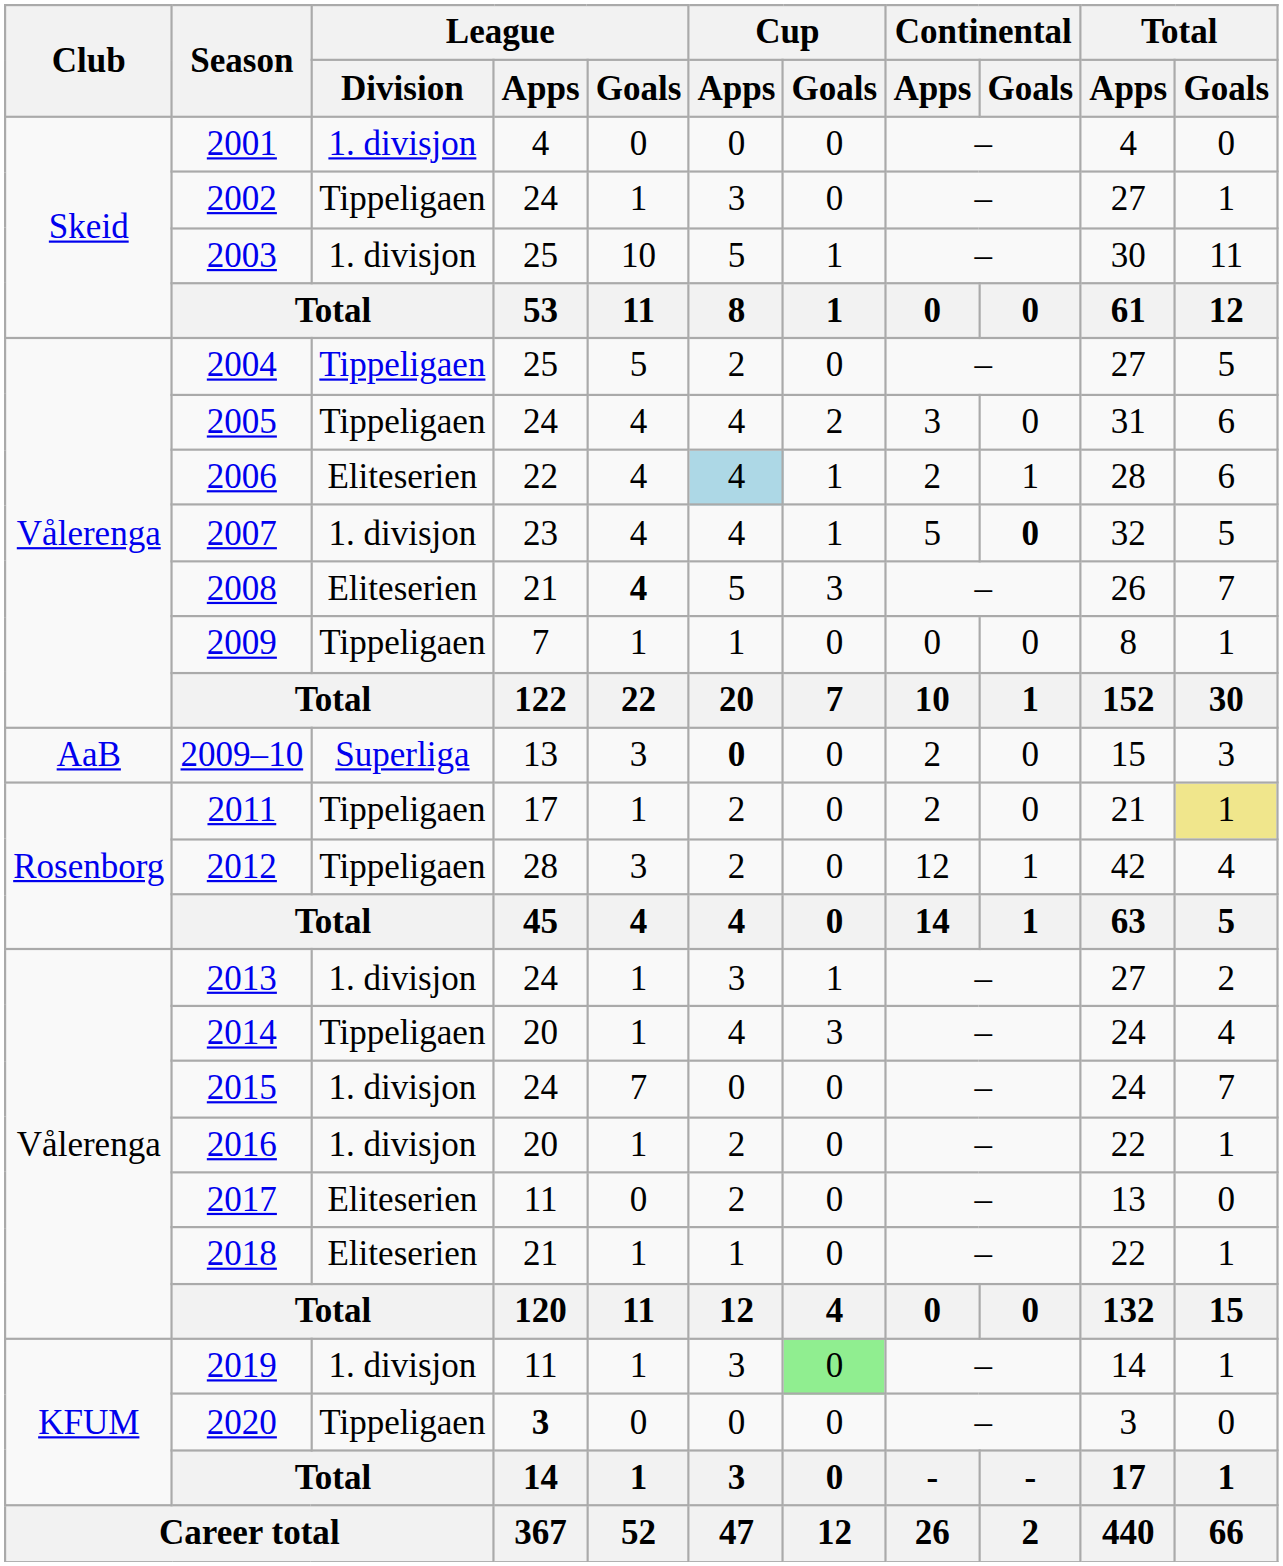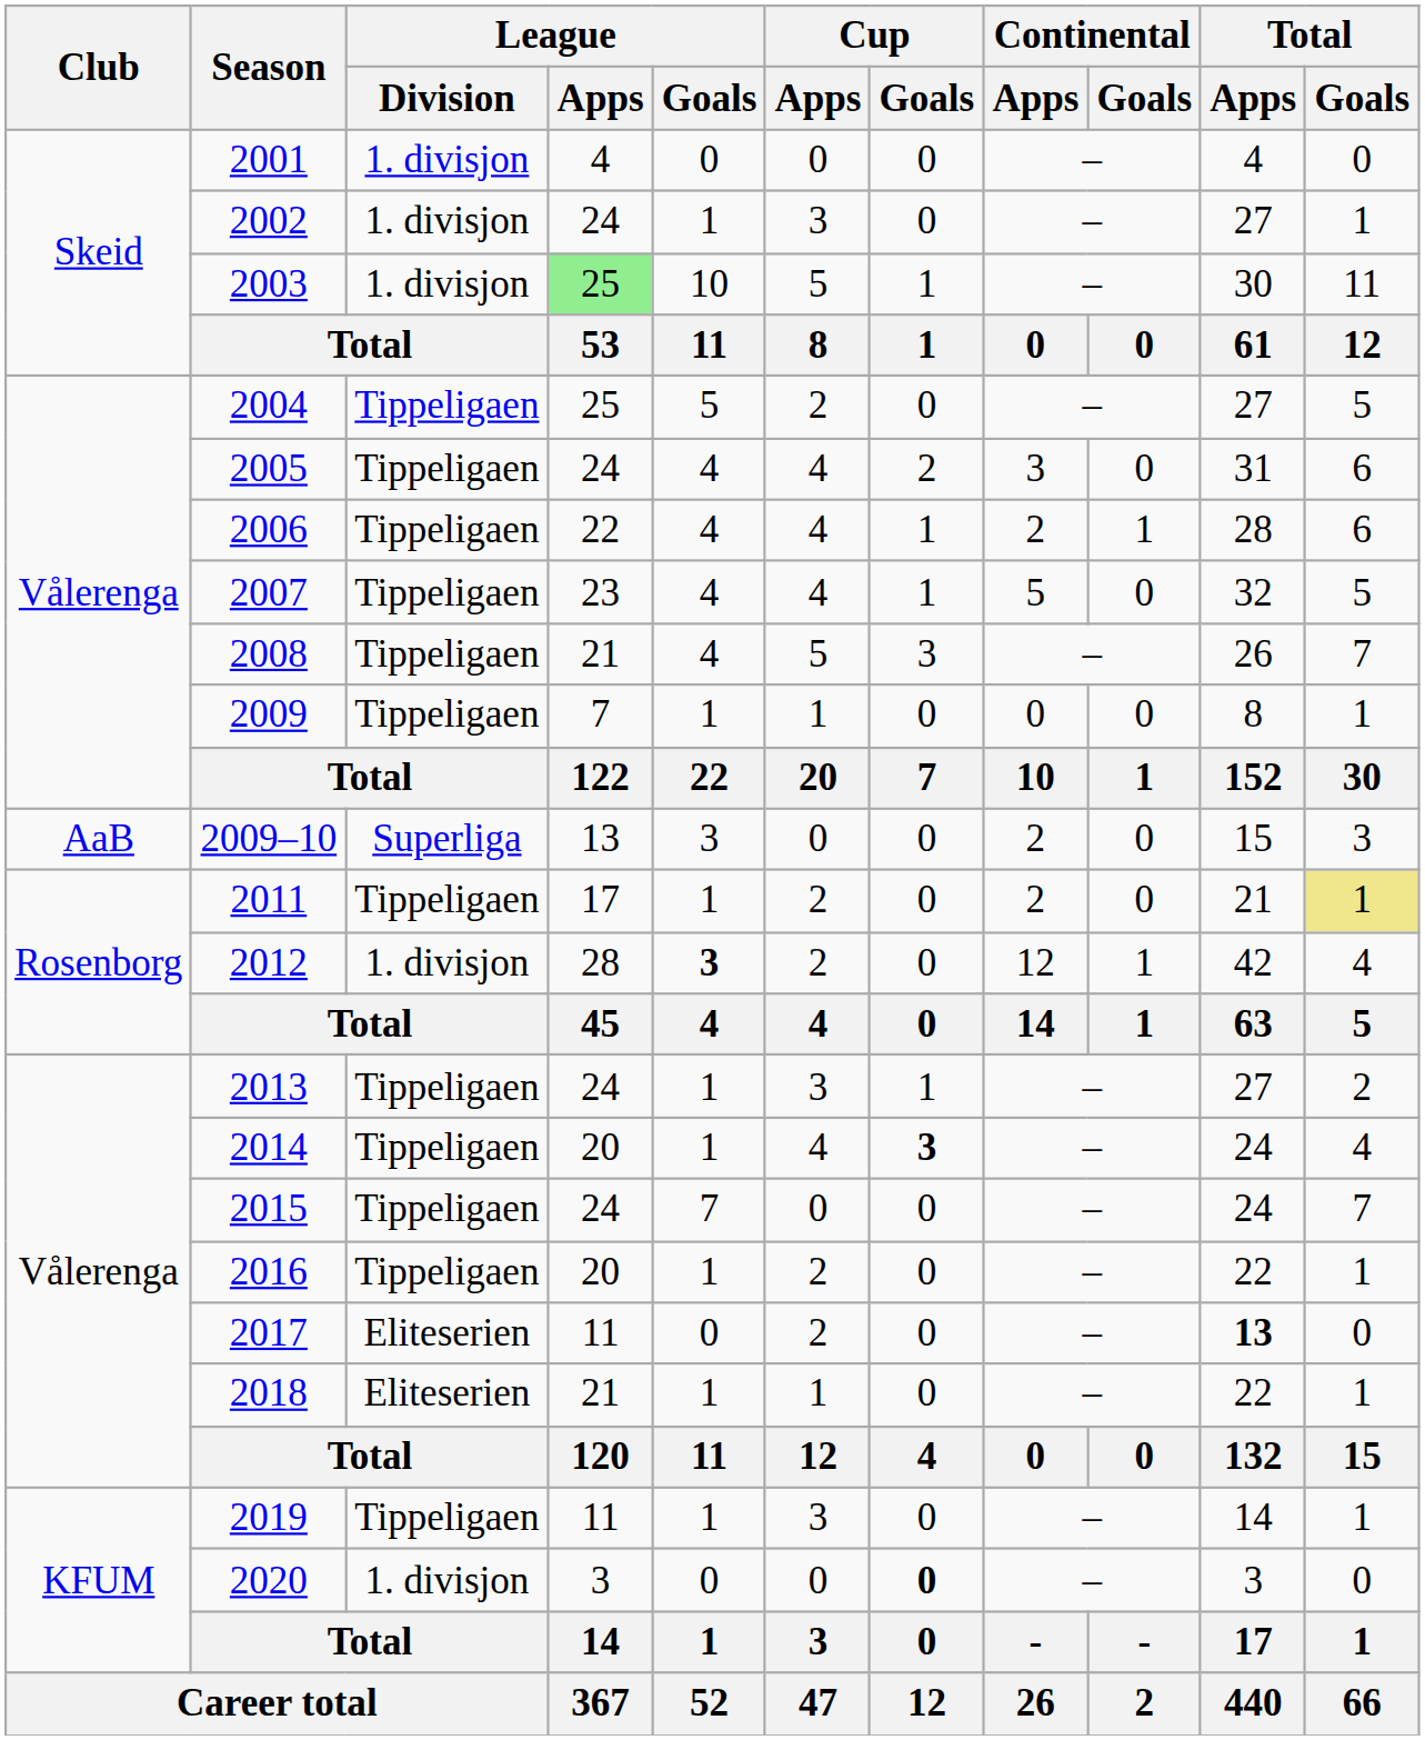 <table class="wikitable" style="text-align: center;">
 <tr>
 <th rowspan=2>Club</th>
 <th rowspan=2>Season</th>
 <th colspan=3>League</th>
 <th colspan=2>Cup</th>
 <th colspan=2>Continental</th>
 <th colspan=2>Total</th>
 </tr>
 <tr>
 <th>Division</th>
 <th>Apps</th>
 <th>Goals</th>
 <th>Apps</th>
 <th>Goals</th>
 <th>Apps</th>
 <th>Goals</th>
 <th>Apps</th>
 <th>Goals</th>
 </tr>
 <tr>
 <td rowspan=4><a href='#'>Skeid</a></td>
 <td><a href='#'>2001</a></td>
 <td><a href='#'>1. divisjon</a></td>
 <td>4</td>
 <td>0</td>
 <td>0</td>
 <td>0</td>
 <td colspan=2>–</td>
 <td>4</td>
 <td>0</td>
 </tr>
 <tr>
 <td><a href='#'>2002</a></td>
-<td>Tippeligaen</td>
+<td>1. divisjon</td>
 <td>24</td>
 <td>1</td>
 <td>3</td>
 <td>0</td>
 <td colspan=2>–</td>
 <td>27</td>
 <td>1</td>
 </tr>
 <tr>
 <td><a href='#'>2003</a></td>
 <td>1. divisjon</td>
-<td>25</td>
+<td style="background: lightgreen;">25</td>
 <td>10</td>
 <td>5</td>
 <td>1</td>
 <td colspan=2>–</td>
 <td>30</td>
 <td>11</td>
 </tr>
 <tr>
 <th colspan=2>Total</th>
 <th>53</th>
 <th>11</th>
 <th>8</th>
 <th>1</th>
 <th>0</th>
 <th>0</th>
 <th>61</th>
 <th>12</th>
 </tr>
 <tr>
 <td rowspan=7><a href='#'>Vålerenga</a></td>
 <td><a href='#'>2004</a></td>
 <td><a href='#'>Tippeligaen</a></td>
 <td>25</td>
 <td>5</td>
 <td>2</td>
 <td>0</td>
 <td colspan=2>–</td>
 <td>27</td>
 <td>5</td>
 </tr>
 <tr>
 <td><a href='#'>2005</a></td>
 <td>Tippeligaen</td>
 <td>24</td>
 <td>4</td>
 <td>4</td>
 <td>2</td>
 <td>3</td>
 <td>0</td>
 <td>31</td>
 <td>6</td>
 </tr>
 <tr>
 <td><a href='#'>2006</a></td>
-<td>Eliteserien</td>
+<td>Tippeligaen</td>
 <td>22</td>
 <td>4</td>
-<td style="background: lightblue;">4</td>
+<td>4</td>
 <td>1</td>
 <td>2</td>
 <td>1</td>
 <td>28</td>
 <td>6</td>
 </tr>
 <tr>
 <td><a href='#'>2007</a></td>
-<td>1. divisjon</td>
+<td>Tippeligaen</td>
 <td>23</td>
 <td>4</td>
 <td>4</td>
 <td>1</td>
 <td>5</td>
-<td><strong>0</strong></td>
+<td>0</td>
 <td>32</td>
 <td>5</td>
 </tr>
 <tr>
 <td><a href='#'>2008</a></td>
-<td>Eliteserien</td>
+<td>Tippeligaen</td>
 <td>21</td>
-<td><strong>4</strong></td>
+<td>4</td>
 <td>5</td>
 <td>3</td>
 <td colspan=2>–</td>
 <td>26</td>
 <td>7</td>
 </tr>
 <tr>
 <td><a href='#'>2009</a></td>
 <td>Tippeligaen</td>
 <td>7</td>
 <td>1</td>
 <td>1</td>
 <td>0</td>
 <td>0</td>
 <td>0</td>
 <td>8</td>
 <td>1</td>
 </tr>
 <tr>
 <th colspan=2>Total</th>
 <th>122</th>
 <th>22</th>
 <th>20</th>
 <th>7</th>
 <th>10</th>
 <th>1</th>
 <th>152</th>
 <th>30</th>
 </tr>
 <tr>
 <td><a href='#'>AaB</a></td>
 <td><a href='#'>2009–10</a></td>
 <td><a href='#'>Superliga</a></td>
 <td>13</td>
 <td>3</td>
-<td><strong>0</strong></td>
+<td>0</td>
 <td>0</td>
 <td>2</td>
 <td>0</td>
 <td>15</td>
 <td>3</td>
 </tr>
 <tr>
 <td rowspan=3><a href='#'>Rosenborg</a></td>
 <td><a href='#'>2011</a></td>
 <td>Tippeligaen</td>
 <td>17</td>
 <td>1</td>
 <td>2</td>
 <td>0</td>
 <td>2</td>
 <td>0</td>
 <td>21</td>
 <td style="background: khaki;">1</td>
 </tr>
 <tr>
 <td><a href='#'>2012</a></td>
-<td>Tippeligaen</td>
+<td>1. divisjon</td>
 <td>28</td>
-<td>3</td>
+<td><strong>3</strong></td>
 <td>2</td>
 <td>0</td>
 <td>12</td>
 <td>1</td>
 <td>42</td>
 <td>4</td>
 </tr>
 <tr>
 <th colspan=2>Total</th>
 <th>45</th>
 <th>4</th>
 <th>4</th>
 <th>0</th>
 <th>14</th>
 <th>1</th>
 <th>63</th>
 <th>5</th>
 </tr>
 <tr>
 <td rowspan=7>Vålerenga</td>
 <td><a href='#'>2013</a></td>
-<td>1. divisjon</td>
+<td>Tippeligaen</td>
 <td>24</td>
 <td>1</td>
 <td>3</td>
 <td>1</td>
 <td colspan=2>–</td>
 <td>27</td>
 <td>2</td>
 </tr>
 <tr>
 <td><a href='#'>2014</a></td>
 <td>Tippeligaen</td>
 <td>20</td>
 <td>1</td>
 <td>4</td>
-<td>3</td>
+<td><strong>3</strong></td>
 <td colspan=2>–</td>
 <td>24</td>
 <td>4</td>
 </tr>
 <tr>
 <td><a href='#'>2015</a></td>
-<td>1. divisjon</td>
+<td>Tippeligaen</td>
 <td>24</td>
 <td>7</td>
 <td>0</td>
 <td>0</td>
 <td colspan=2>–</td>
 <td>24</td>
 <td>7</td>
 </tr>
 <tr>
 <td><a href='#'>2016</a></td>
-<td>1. divisjon</td>
+<td>Tippeligaen</td>
 <td>20</td>
 <td>1</td>
 <td>2</td>
 <td>0</td>
 <td colspan=2>–</td>
 <td>22</td>
 <td>1</td>
 </tr>
 <tr>
 <td><a href='#'>2017</a></td>
 <td>Eliteserien</td>
 <td>11</td>
 <td>0</td>
 <td>2</td>
 <td>0</td>
 <td colspan=2>–</td>
-<td>13</td>
+<td><strong>13</strong></td>
 <td>0</td>
 </tr>
 <tr>
 <td><a href='#'>2018</a></td>
 <td>Eliteserien</td>
 <td>21</td>
 <td>1</td>
 <td>1</td>
 <td>0</td>
 <td colspan=2>–</td>
 <td>22</td>
 <td>1</td>
 </tr>
 <tr>
 <th colspan=2>Total</th>
 <th>120</th>
 <th>11</th>
 <th>12</th>
 <th>4</th>
 <th>0</th>
 <th>0</th>
 <th>132</th>
 <th>15</th>
 </tr>
 <tr>
 <td rowspan=3><a href='#'>KFUM</a></td>
 <td><a href='#'>2019</a></td>
-<td>1. divisjon</td>
+<td>Tippeligaen</td>
 <td>11</td>
 <td>1</td>
 <td>3</td>
-<td style="background: lightgreen;">0</td>
+<td>0</td>
 <td colspan=2>–</td>
 <td>14</td>
 <td>1</td>
 </tr>
 <tr>
 <td><a href='#'>2020</a></td>
-<td>Tippeligaen</td>
-<td><strong>3</strong></td>
+<td>1. divisjon</td>
+<td>3</td>
 <td>0</td>
 <td>0</td>
-<td>0</td>
+<td><strong>0</strong></td>
 <td colspan=2>–</td>
 <td>3</td>
 <td>0</td>
 </tr>
 <tr>
 <th colspan=2>Total</th>
 <th>14</th>
 <th>1</th>
 <th>3</th>
 <th>0</th>
 <th>-</th>
 <th>-</th>
 <th>17</th>
 <th>1</th>
 </tr>
 <tr>
 <th colspan=3>Career total</th>
 <th>367</th>
 <th>52</th>
 <th>47</th>
 <th>12</th>
 <th>26</th>
 <th>2</th>
 <th>440</th>
 <th>66</th>
 </tr>
 </table>
